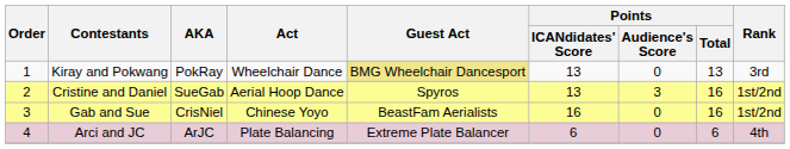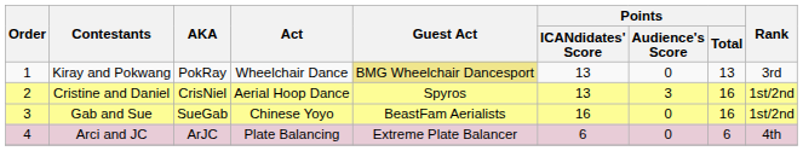 <table class="wikitable" style="text-align:center; line-height:17px; width:auto;">
 <tr>
 <th rowspan="2">Order</th>
 <th rowspan="2">Contestants</th>
 <th rowspan="2">AKA</th>
 <th rowspan="2">Act</th>
 <th rowspan="2">Guest Act</th>
 <th colspan="3">Points</th>
 <th rowspan="2">Rank</th>
 </tr>
 <tr>
 <th>ICANdidates'<br>Score</th>
 <th>Audience's<br>Score</th>
 <th>Total</th>
 </tr>
 <tr>
 <td>1</td>
 <td>Kiray and Pokwang</td>
 <td>PokRay</td>
 <td>Wheelchair Dance</td>
 <td style="background: khaki;">BMG Wheelchair Dancesport</td>
 <td>13</td>
 <td>0</td>
 <td>13</td>
 <td>3rd</td>
 </tr>
 <tr>
 <td style="background:#FDFD96;">2</td>
 <td style="background:#FDFD96;">Cristine and Daniel</td>
-<td style="background:#FDFD96;">SueGab</td>
+<td style="background:#FDFD96;">CrisNiel</td>
 <td style="background:#FDFD96;">Aerial Hoop Dance</td>
 <td style="background:#FDFD96;">Spyros</td>
 <td style="background:#FDFD96;">13</td>
 <td style="background:#FDFD96;">3</td>
 <td style="background:#FDFD96;">16</td>
 <td style="background:#FDFD96;">1st/2nd</td>
 </tr>
 <tr>
 <td style="background:#FDFD96;">3</td>
 <td style="background:#FDFD96;">Gab and Sue</td>
-<td style="background:#FDFD96;">CrisNiel</td>
+<td style="background:#FDFD96;">SueGab</td>
 <td style="background:#FDFD96;">Chinese Yoyo</td>
 <td style="background:#FDFD96;">BeastFam Aerialists</td>
 <td style="background:#FDFD96;">16</td>
 <td style="background:#FDFD96;">0</td>
 <td style="background:#FDFD96;">16</td>
 <td style="background:#FDFD96;">1st/2nd</td>
 </tr>
 <tr>
 <td style="background:#E8CCD7">4</td>
 <td style="background:#E8CCD7">Arci and JC</td>
 <td style="background:#E8CCD7">ArJC</td>
 <td style="background:#E8CCD7">Plate Balancing</td>
 <td style="background:#E8CCD7">Extreme Plate Balancer</td>
 <td style="background:#E8CCD7">6</td>
 <td style="background:#E8CCD7">0</td>
 <td style="background:#E8CCD7">6</td>
 <td style="background:#E8CCD7">4th</td>
 </tr>
 <tr>
 </tr>
 </table>
